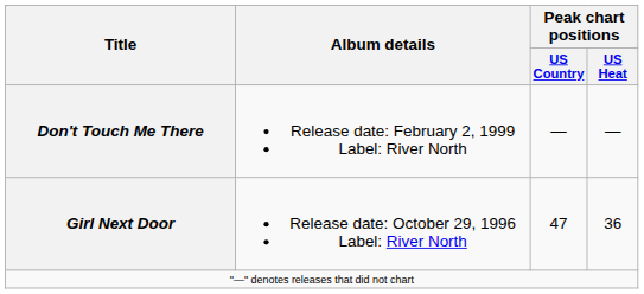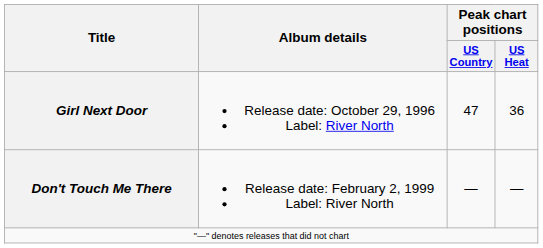 <table class="wikitable plainrowheaders" style="text-align:center;">
 <tr>
 <th rowspan="2" style="width:14em;">Title</th>
 <th rowspan="2" style="width:18em;">Album details</th>
 <th colspan="2">Peak chart<br>positions</th>
 </tr>
 <tr style="font-size:smaller;">
 <th width="45"><a href='#'>US Country</a></th>
 <th width="45"><a href='#'>US Heat</a></th>
 </tr>
 <tr>
+<th scope="row"><em>Girl Next Door</em></th>
+<td><br><ul><li>Release date: October 29, 1996</li><li>Label: <a href='#'>River North</a></li></ul></td>
+<td>47</td>
+<td>36</td>
+</tr>
+<tr>
 <th scope="row"><em>Don't Touch Me There</em></th>
 <td><br><ul><li>Release date: February 2, 1999</li><li>Label: River North</li></ul></td>
 <td>—</td>
 <td>—</td>
 </tr>
 <tr>
-<th scope="row"><em>Girl Next Door</em></th>
-<td><br><ul><li>Release date: October 29, 1996</li><li>Label: <a href='#'>River North</a></li></ul></td>
-<td>47</td>
-<td>36</td>
-</tr>
-<tr>
 <td colspan="4" style="font-size:8pt">"—" denotes releases that did not chart</td>
 </tr>
 </table>
